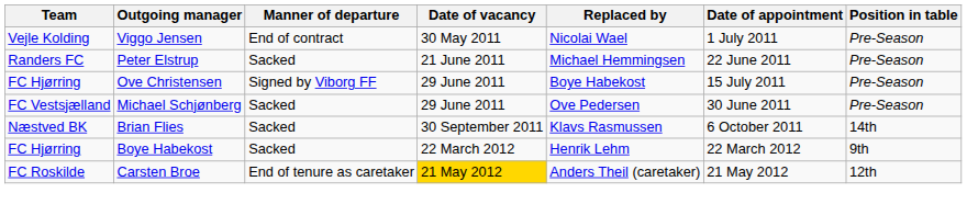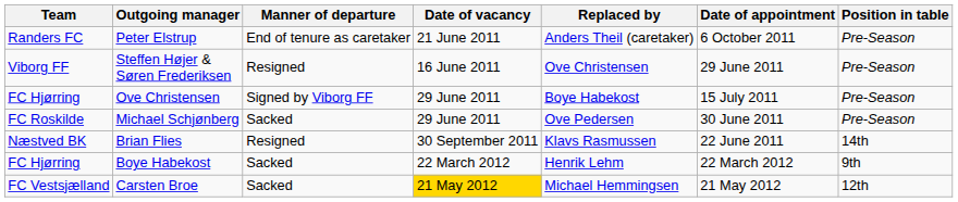 <table class="wikitable">
 <tr>
 <th>Team</th>
 <th>Outgoing manager</th>
 <th>Manner of departure</th>
 <th>Date of vacancy</th>
 <th>Replaced by</th>
 <th>Date of appointment</th>
 <th>Position in table</th>
 </tr>
 <tr>
-<td><a href='#'>Vejle Kolding</a></td>
-<td> <a href='#'>Viggo Jensen</a></td>
-<td>End of contract</td>
-<td>30 May 2011</td>
-<td> <a href='#'>Nicolai Wael</a></td>
-<td>1 July 2011</td>
+<td><a href='#'>Randers FC</a></td>
+<td> <a href='#'>Peter Elstrup</a></td>
+<td>End of tenure as caretaker</td>
+<td>21 June 2011</td>
+<td> <a href='#'>Anders Theil</a> (caretaker)</td>
+<td>6 October 2011</td>
 <td><em>Pre-Season</em></td>
 </tr>
 <tr>
-<td><a href='#'>Randers FC</a></td>
-<td> <a href='#'>Peter Elstrup</a></td>
-<td>Sacked</td>
-<td>21 June 2011</td>
-<td> <a href='#'>Michael Hemmingsen</a></td>
-<td>22 June 2011</td>
+<td><a href='#'>Viborg FF</a></td>
+<td> <a href='#'>Steffen Højer</a> &<br> <a href='#'>Søren Frederiksen</a></td>
+<td>Resigned</td>
+<td>16 June 2011</td>
+<td> <a href='#'>Ove Christensen</a></td>
+<td>29 June 2011</td>
 <td><em>Pre-Season</em></td>
 </tr>
 <tr>
 <td><a href='#'>FC Hjørring</a></td>
 <td> <a href='#'>Ove Christensen</a></td>
 <td>Signed by <a href='#'>Viborg FF</a></td>
 <td>29 June 2011</td>
 <td> <a href='#'>Boye Habekost</a></td>
 <td>15 July 2011</td>
 <td><em>Pre-Season</em></td>
 </tr>
 <tr>
-<td><a href='#'>FC Vestsjælland</a></td>
+<td><a href='#'>FC Roskilde</a></td>
 <td> <a href='#'>Michael Schjønberg</a></td>
 <td>Sacked</td>
 <td>29 June 2011</td>
 <td> <a href='#'>Ove Pedersen</a></td>
 <td>30 June 2011</td>
 <td><em>Pre-Season</em></td>
 </tr>
 <tr>
 <td><a href='#'>Næstved BK</a></td>
 <td> <a href='#'>Brian Flies</a></td>
-<td>Sacked</td>
+<td>Resigned</td>
 <td>30 September 2011</td>
 <td> <a href='#'>Klavs Rasmussen</a></td>
-<td>6 October 2011</td>
+<td>22 June 2011</td>
 <td>14th</td>
 </tr>
 <tr>
 <td><a href='#'>FC Hjørring</a></td>
 <td> <a href='#'>Boye Habekost</a></td>
 <td>Sacked</td>
 <td>22 March 2012</td>
 <td> <a href='#'>Henrik Lehm</a></td>
 <td>22 March 2012</td>
 <td>9th</td>
 </tr>
 <tr>
-<td><a href='#'>FC Roskilde</a></td>
+<td><a href='#'>FC Vestsjælland</a></td>
 <td> <a href='#'>Carsten Broe</a></td>
-<td>End of tenure as caretaker</td>
+<td>Sacked</td>
 <td style="background: gold;">21 May 2012</td>
-<td> <a href='#'>Anders Theil</a> (caretaker)</td>
+<td> <a href='#'>Michael Hemmingsen</a></td>
 <td>21 May 2012</td>
 <td>12th</td>
 </tr>
 </table>
